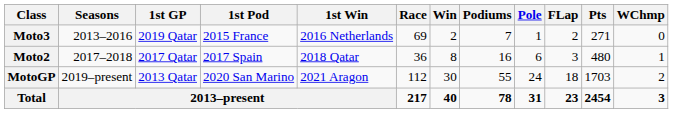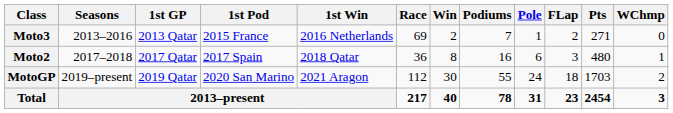 <table class="wikitable" style=text-align:right;">
 <tr>
 <th>Class</th>
 <th>Seasons</th>
 <th>1st GP</th>
 <th>1st Pod</th>
 <th>1st Win</th>
 <th>Race</th>
 <th>Win</th>
 <th>Podiums</th>
 <th><a href='#'>Pole</a></th>
 <th>FLap</th>
 <th>Pts</th>
 <th>WChmp</th>
 </tr>
 <tr>
 <th>Moto3</th>
 <td>2013–2016</td>
-<td style="text-align:left;"><a href='#'>2019 Qatar</a></td>
+<td style="text-align:left;"><a href='#'>2013 Qatar</a></td>
 <td style="text-align:left;"><a href='#'>2015 France</a></td>
 <td style="text-align:left;"><a href='#'>2016 Netherlands</a></td>
 <td>69</td>
 <td>2</td>
 <td>7</td>
 <td>1</td>
 <td>2</td>
 <td>271</td>
 <td>0</td>
 </tr>
 <tr>
 <th>Moto2</th>
 <td>2017–2018</td>
 <td style="text-align:left;"><a href='#'>2017 Qatar</a></td>
 <td style="text-align:left;"><a href='#'>2017 Spain</a></td>
 <td style="text-align:left;"><a href='#'>2018 Qatar</a></td>
 <td>36</td>
 <td>8</td>
 <td>16</td>
 <td>6</td>
 <td>3</td>
 <td>480</td>
 <td>1</td>
 </tr>
 <tr>
 <th>MotoGP</th>
 <td>2019–present</td>
-<td style="text-align:left;"><a href='#'>2013 Qatar</a></td>
+<td style="text-align:left;"><a href='#'>2019 Qatar</a></td>
 <td style="text-align:left;"><a href='#'>2020 San Marino</a></td>
 <td style="text-align:left;"><a href='#'>2021 Aragon</a></td>
 <td>112</td>
 <td>30</td>
 <td>55</td>
 <td>24</td>
 <td>18</td>
 <td>1703</td>
 <td>2</td>
 </tr>
 <tr>
 <th>Total</th>
 <th colspan="4">2013–present</th>
 <td><strong>217</strong></td>
 <td><strong>40</strong></td>
 <td><strong>78</strong></td>
 <td><strong>31</strong></td>
 <td><strong>23</strong></td>
 <td><strong>2454</strong></td>
 <td><strong>3</strong></td>
 </tr>
 </table>
